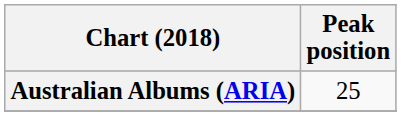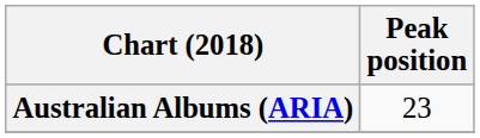 <table class="wikitable sortable plainrowheaders" style="text-align:center">
 <tr>
 <th scope="col">Chart (2018)</th>
 <th scope="col">Peak<br> position</th>
 </tr>
 <tr>
 <th scope="row">Australian Albums (<a href='#'>ARIA</a>)</th>
-<td>25</td>
+<td>23</td>
 </tr>
 <tr>
 </tr>
 <tr>
 </tr>
 <tr>
 </tr>
 <tr>
 </tr>
 <tr>
 </tr>
 <tr>
 </tr>
 <tr>
 </tr>
 <tr>
 </tr>
 <tr>
 </tr>
 <tr>
 </tr>
 <tr>
 </tr>
 <tr>
 </tr>
 <tr>
 </tr>
 <tr>
 </tr>
 <tr>
 </tr>
 </table>
